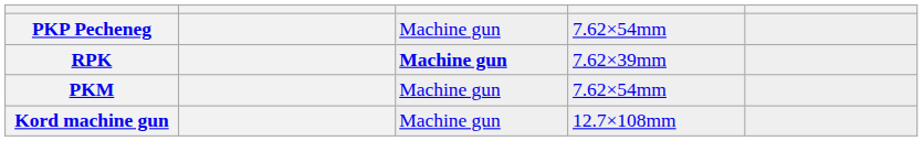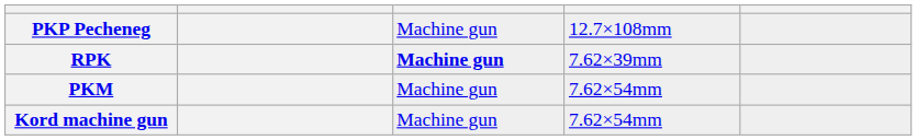 <table class="wikitable" style="width:60%;">
 <tr>
 <th style="width:12%;"></th>
 <th style="width:15%;"></th>
 <th style="width:12%;"></th>
 <th style="width:12%;"></th>
 <th style="width:12%;"></th>
 </tr>
 <tr style="background:#efefef; color:black">
 <th><a href='#'>PKP Pecheneg</a></th>
 <th></th>
 <td><a href='#'>Machine gun</a></td>
-<td><a href='#'>7.62×54mm</a></td>
+<td><a href='#'>12.7×108mm</a></td>
 <td></td>
 </tr>
 <tr style="background:#efefef; color:black">
 <th><a href='#'>RPK</a></th>
 <th></th>
 <td><strong><a href='#'>Machine gun</a></strong></td>
 <td><a href='#'>7.62×39mm</a></td>
 <td></td>
 </tr>
 <tr style="background:#efefef; color:black">
 <th><a href='#'>PKM</a></th>
 <th></th>
 <td><a href='#'>Machine gun</a></td>
 <td><a href='#'>7.62×54mm</a></td>
 <td></td>
 </tr>
 <tr style="background:#efefef; color:black">
 <th><a href='#'>Kord machine gun</a></th>
 <th></th>
 <td><a href='#'>Machine gun</a></td>
-<td><a href='#'>12.7×108mm</a></td>
+<td><a href='#'>7.62×54mm</a></td>
 <td></td>
 </tr>
 </table>
